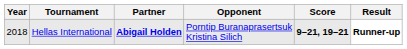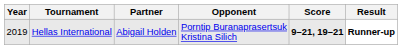 <table class="sortable wikitable" style="font-size: 90%;">
 <tr>
 <th>Year</th>
 <th>Tournament</th>
 <th>Partner</th>
 <th>Opponent</th>
 <th>Score</th>
 <th>Result</th>
 </tr>
 <tr style="background:#E9E9E9">
-<td align="center">2018</td>
+<td align="center">2019</td>
 <td align="left"><a href='#'>Hellas International</a></td>
-<td align="left"><strong> <a href='#'>Abigail Holden</a></strong></td>
+<td align="left"> <a href='#'>Abigail Holden</a></td>
 <td align="left"> <a href='#'>Porntip Buranaprasertsuk</a><br> <a href='#'>Kristina Silich</a></td>
 <td align="left"><strong>9–21, 19–21</strong></td>
 <td style="text-align:left; background:white"> <strong>Runner-up</strong></td>
 </tr>
 </table>
